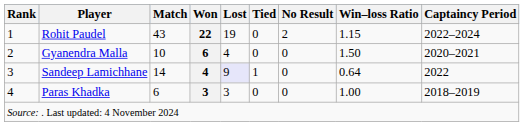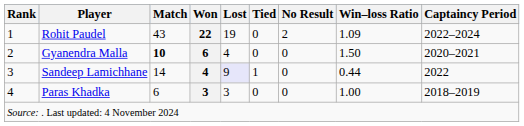 <table class="wikitable">
 <tr style="background:#9cf;">
 <th>Rank</th>
 <th scope="col">Player</th>
 <th scope="col">Match</th>
 <th scope="col">Won</th>
 <th scope="col">Lost</th>
 <th scope="col">Tied</th>
 <th scope="col">No Result</th>
 <th scope="col">Win–loss Ratio</th>
 <th cope="col">Captaincy Period</th>
 </tr>
 <tr>
 <td>1</td>
 <td><a href='#'>Rohit Paudel</a></td>
 <td>43</td>
 <th>22</th>
 <td>19</td>
 <td>0</td>
 <td>2</td>
-<td>1.15</td>
+<td>1.09</td>
 <td>2022–2024</td>
 </tr>
 <tr>
 <td>2</td>
 <td><a href='#'>Gyanendra Malla</a></td>
-<td>10</td>
+<td><strong>10</strong></td>
 <th>6</th>
 <td>4</td>
 <td>0</td>
 <td>0</td>
 <td>1.50</td>
 <td>2020–2021</td>
 </tr>
 <tr>
 <td>3</td>
 <td><a href='#'>Sandeep Lamichhane</a></td>
 <td>14</td>
 <th>4</th>
 <td style="background: lavender;">9</td>
 <td>1</td>
 <td>0</td>
-<td>0.64</td>
+<td>0.44</td>
 <td>2022</td>
 </tr>
 <tr>
 <td>4</td>
 <td><a href='#'>Paras Khadka</a></td>
 <td>6</td>
 <th>3</th>
 <td>3</td>
 <td>0</td>
 <td>0</td>
 <td>1.00</td>
 <td>2018–2019</td>
 </tr>
 <tr>
 <td colspan="9"><small><em>Source: </em>. Last updated: 4 November 2024</small></td>
 </tr>
 </table>
